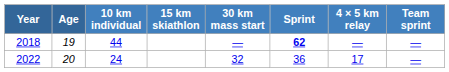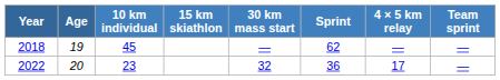 <table class="wikitable" style="font-size:95%; text-align:center; border:grey solid 1px; border-collapse:collapse; background:#ffffff;">
 <tr>
 <th style="background-color:#369; color:white; width:60px;"> Year </th>
 <th style="background-color:#369; color:white; width:40px;"> Age </th>
 <th style="background-color:#4180be; color:white; width:75px;"> 10 km <br> individual </th>
 <th style="background-color:#4180be; color:white; width:75px;"> 15 km <br> skiathlon </th>
 <th style="background-color:#4180be; color:white; width:75px;"> 30 km <br> mass start </th>
 <th style="background-color:#4180be; color:white; width:75px;"> Sprint </th>
 <th style="background-color:#4180be; color:white; width:75px;"> 4 × 5 km <br> relay </th>
 <th style="background-color:#4180be; color:white; width:75px;"> Team <br> sprint </th>
 </tr>
 <tr>
 <td><a href='#'>2018</a></td>
 <td><em>19</em></td>
-<td><a href='#'>44</a></td>
+<td><a href='#'>45</a></td>
 <td><a href='#'></a></td>
 <td><a href='#'>—</a></td>
-<td><strong><a href='#'>62</a></strong></td>
+<td><a href='#'>62</a></td>
 <td><a href='#'>—</a></td>
 <td><a href='#'>—</a></td>
 </tr>
 <tr>
 <td><a href='#'>2022</a></td>
 <td><em>20</em></td>
-<td><a href='#'>24</a></td>
+<td><a href='#'>23</a></td>
 <td><a href='#'></a></td>
 <td><a href='#'>32</a></td>
 <td><a href='#'>36</a></td>
 <td><a href='#'>17</a></td>
 <td><a href='#'>—</a></td>
 </tr>
 </table>
